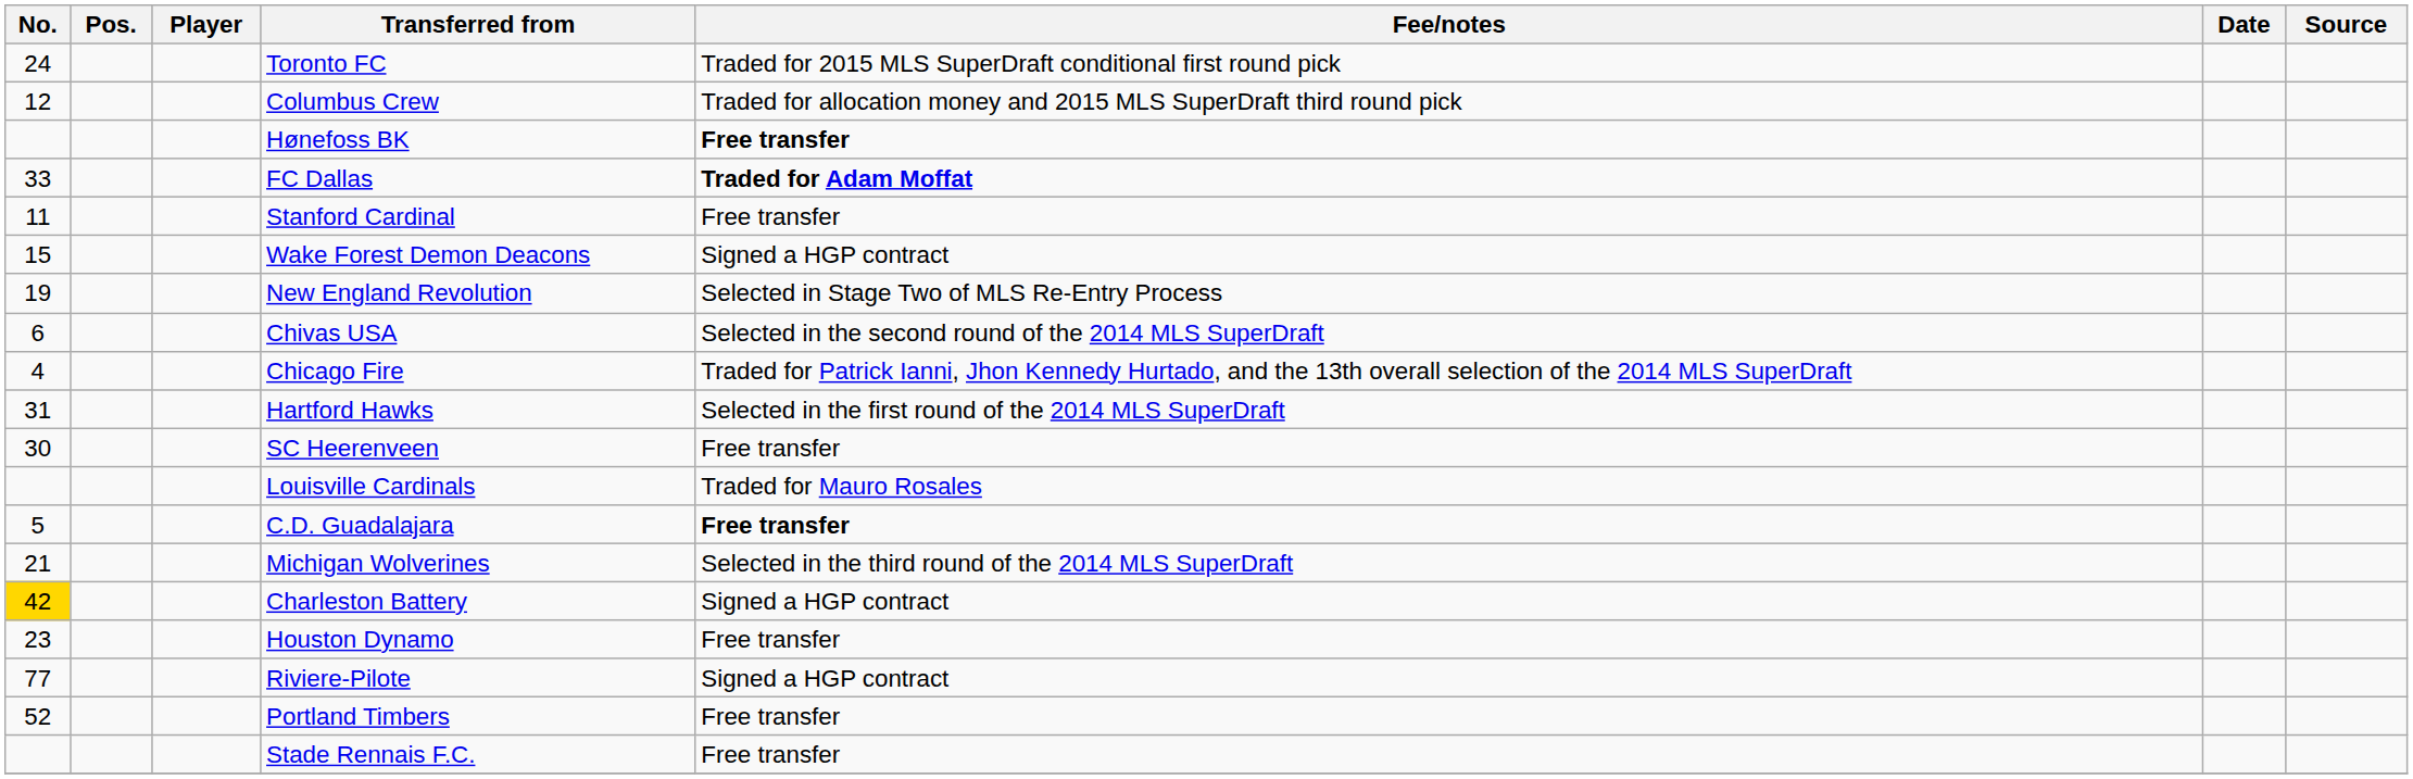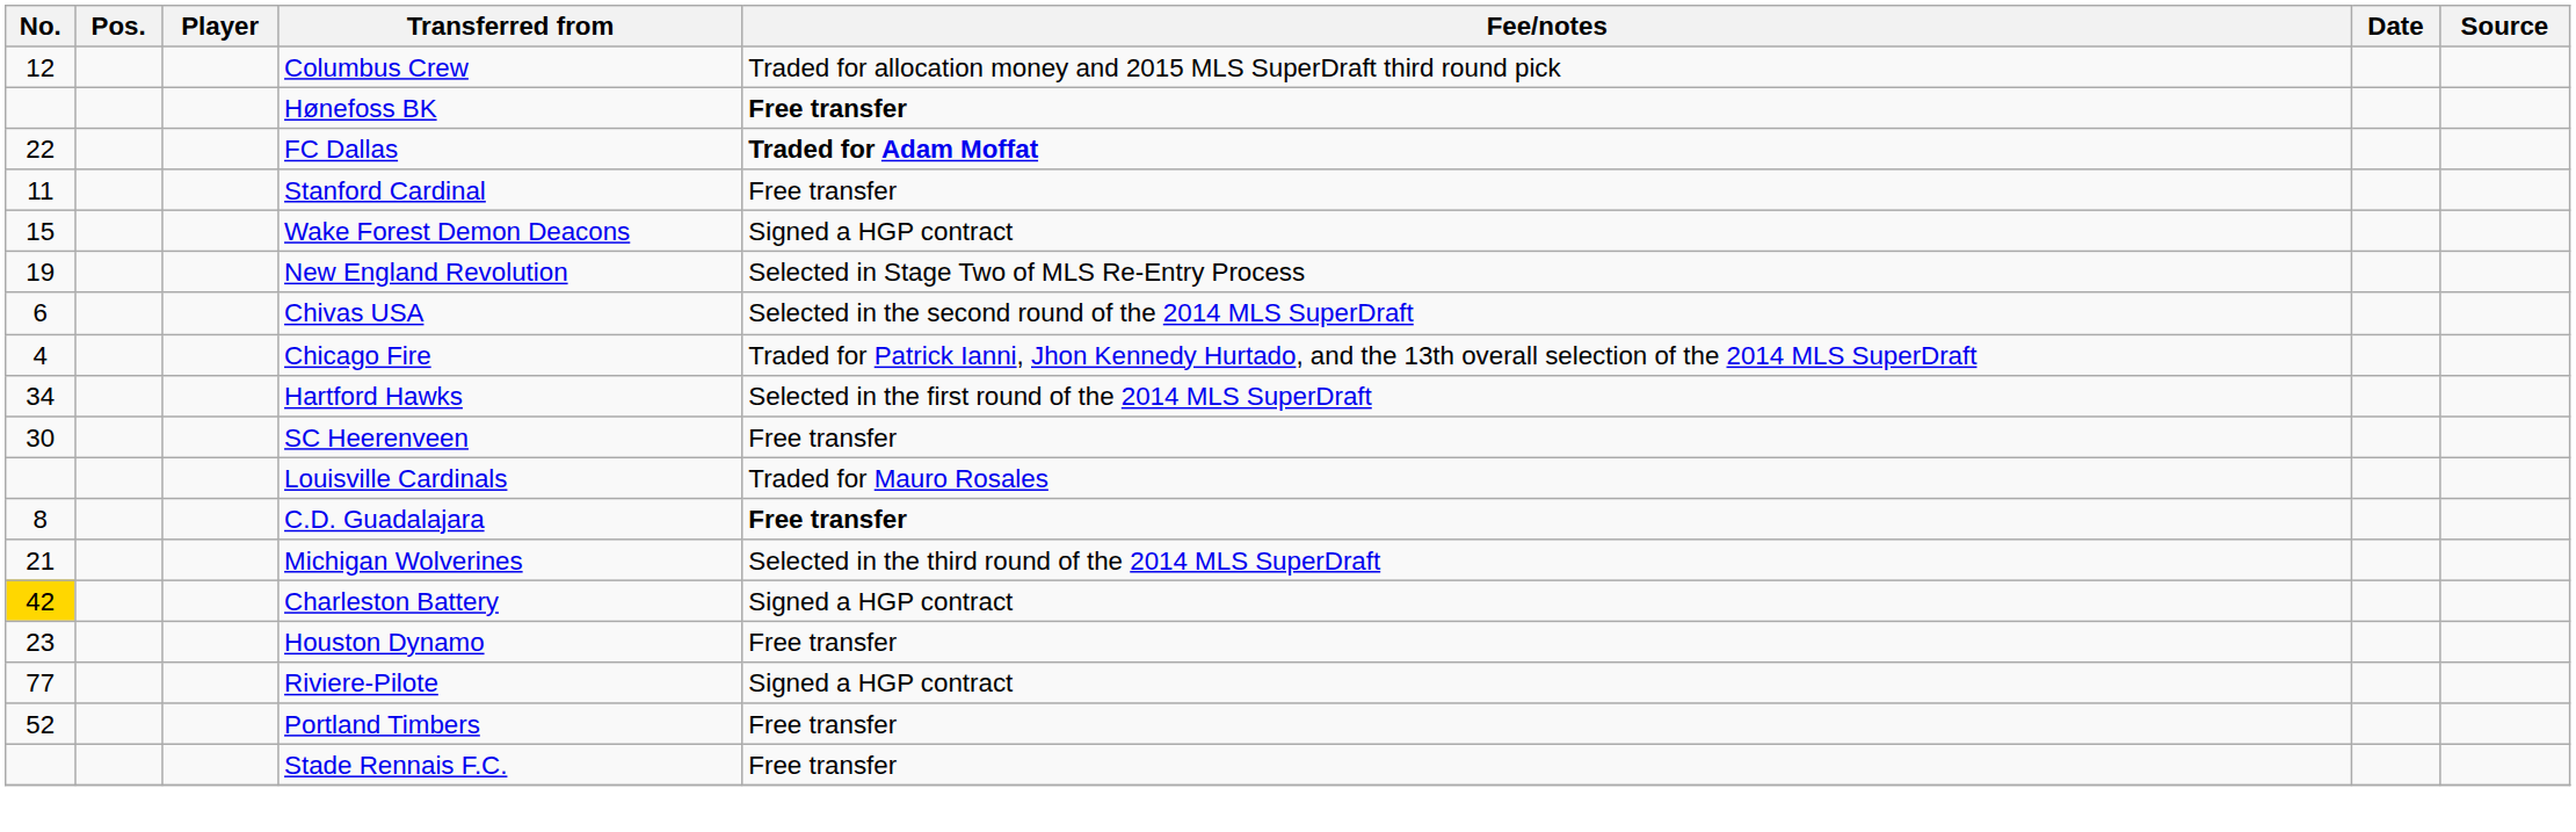 <table class="wikitable sortable" style="width:95%; text-align:center; font-size:95%; text-align:left;">
 <tr>
 <th>No.</th>
 <th><strong>Pos.</strong></th>
 <th><strong>Player</strong></th>
 <th><strong>Transferred from</strong></th>
 <th><strong>Fee/notes</strong></th>
 <th><strong>Date</strong></th>
 <th>Source</th>
-</tr>
-<tr>
-<td align=center>24</td>
-<td align=center></td>
-<td></td>
-<td> <a href='#'>Toronto FC</a></td>
-<td>Traded for 2015 MLS SuperDraft conditional first round pick</td>
-<td></td>
-<td></td>
 </tr>
 <tr>
 <td align=center>12</td>
 <td align=center></td>
 <td></td>
 <td> <a href='#'>Columbus Crew</a></td>
 <td>Traded for allocation money and 2015 MLS SuperDraft third round pick</td>
 <td></td>
 <td></td>
 </tr>
 <tr>
 <td></td>
 <td align=center></td>
 <td></td>
 <td> <a href='#'>Hønefoss BK</a></td>
 <td><strong>Free transfer</strong></td>
 <td></td>
 <td></td>
 </tr>
 <tr>
-<td align=center>33</td>
+<td align=center>22</td>
 <td align=center></td>
 <td></td>
 <td> <a href='#'>FC Dallas</a></td>
 <td><strong>Traded for <a href='#'>Adam Moffat</a></strong></td>
 <td></td>
 <td></td>
 </tr>
 <tr>
 <td align=center>11</td>
 <td align=center></td>
 <td></td>
 <td> <a href='#'>Stanford Cardinal</a></td>
 <td>Free transfer</td>
 <td></td>
 <td></td>
 </tr>
 <tr>
 <td align=center>15</td>
 <td align=center></td>
 <td></td>
 <td> <a href='#'>Wake Forest Demon Deacons</a></td>
 <td>Signed a HGP contract</td>
 <td></td>
 <td></td>
 </tr>
 <tr>
 <td align=center>19</td>
 <td align=center></td>
 <td></td>
 <td> <a href='#'>New England Revolution</a></td>
 <td>Selected in Stage Two of MLS Re-Entry Process</td>
 <td></td>
 <td></td>
 </tr>
 <tr>
 <td align=center>6</td>
 <td align=center></td>
 <td></td>
 <td> <a href='#'>Chivas USA</a></td>
 <td>Selected in the second round of the <a href='#'>2014 MLS SuperDraft</a></td>
 <td></td>
 <td></td>
 </tr>
 <tr>
 <td align=center>4</td>
 <td align=center></td>
 <td></td>
 <td> <a href='#'>Chicago Fire</a></td>
 <td>Traded for <a href='#'>Patrick Ianni</a>, <a href='#'>Jhon Kennedy Hurtado</a>, and the 13th overall selection of the <a href='#'>2014 MLS SuperDraft</a></td>
 <td></td>
 <td></td>
 </tr>
 <tr>
-<td align=center>31</td>
+<td align=center>34</td>
 <td align=center></td>
 <td></td>
 <td> <a href='#'>Hartford Hawks</a></td>
 <td>Selected in the first round of the <a href='#'>2014 MLS SuperDraft</a></td>
 <td></td>
 <td></td>
 </tr>
 <tr>
 <td align=center>30</td>
 <td align=center></td>
 <td></td>
 <td> <a href='#'>SC Heerenveen</a></td>
 <td>Free transfer</td>
 <td></td>
 <td></td>
 </tr>
 <tr>
 <td></td>
 <td align=center></td>
 <td></td>
 <td> <a href='#'>Louisville Cardinals</a></td>
 <td>Traded for <a href='#'>Mauro Rosales</a></td>
 <td></td>
 <td></td>
 </tr>
 <tr>
-<td align=center>5</td>
+<td align=center>8</td>
 <td align=center></td>
 <td></td>
 <td> <a href='#'>C.D. Guadalajara</a></td>
 <td><strong>Free transfer</strong></td>
 <td></td>
 <td></td>
 </tr>
 <tr>
 <td align=center>21</td>
 <td align=center></td>
 <td></td>
 <td> <a href='#'>Michigan Wolverines</a></td>
 <td>Selected in the third round of the <a href='#'>2014 MLS SuperDraft</a></td>
 <td></td>
 <td></td>
 </tr>
 <tr>
 <td align=center style="background: gold;">42</td>
 <td align=center></td>
 <td></td>
 <td> <a href='#'>Charleston Battery</a></td>
 <td>Signed a HGP contract</td>
 <td></td>
 <td></td>
 </tr>
 <tr>
 <td align=center>23</td>
 <td align=center></td>
 <td></td>
 <td> <a href='#'>Houston Dynamo</a></td>
 <td>Free transfer</td>
 <td></td>
 <td></td>
 </tr>
 <tr>
 <td align=center>77</td>
 <td align=center></td>
 <td></td>
 <td> <a href='#'>Riviere-Pilote</a></td>
 <td>Signed a HGP contract</td>
 <td></td>
 <td></td>
 </tr>
 <tr>
 <td align=center>52</td>
 <td align=center></td>
 <td></td>
 <td> <a href='#'>Portland Timbers</a></td>
 <td>Free transfer</td>
 <td></td>
 <td></td>
 </tr>
 <tr>
 <td align=center></td>
 <td align=center></td>
 <td></td>
 <td> <a href='#'>Stade Rennais F.C.</a></td>
 <td>Free transfer</td>
 <td></td>
 <td></td>
 </tr>
 <tr>
 </tr>
 </table>
